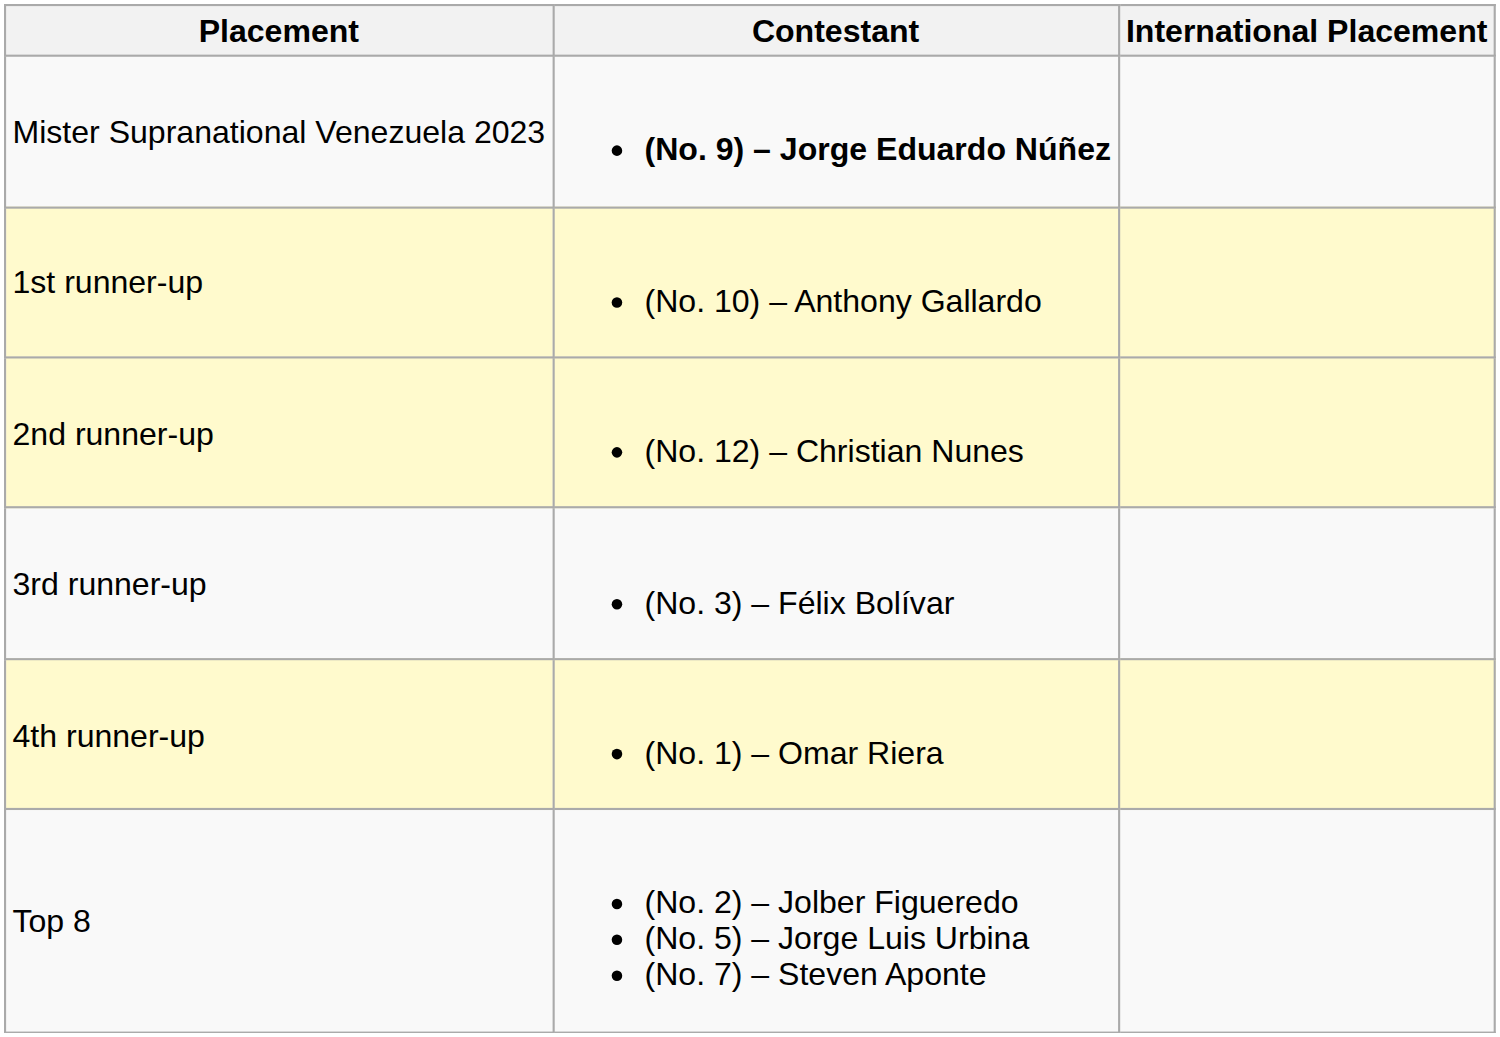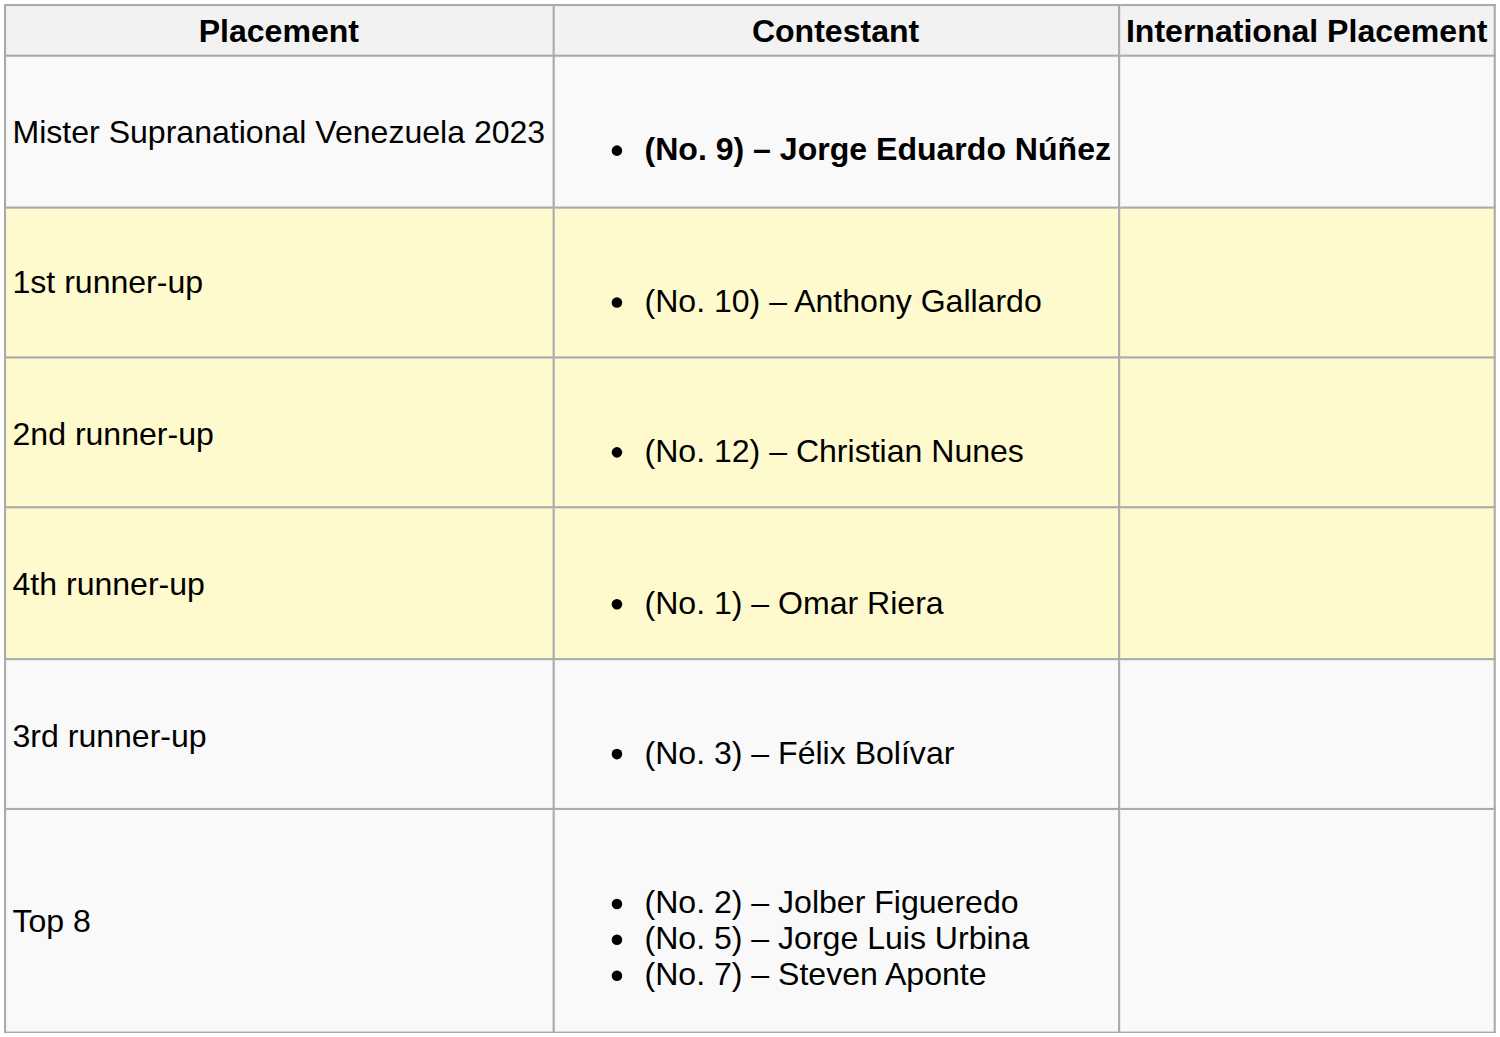 <table class="wikitable sortable" style="font-size: 95%;">
 <tr>
 <th>Placement</th>
 <th>Contestant</th>
 <th>International Placement</th>
 </tr>
 <tr>
 <td>Mister Supranational Venezuela 2023</td>
 <td><strong><br><ul><li> (No. 9) – Jorge Eduardo Núñez</li></ul></strong></td>
 <td></td>
 </tr>
 <tr style="background-color:#FFFACD;">
 <td>1st runner-up<br></td>
 <td><br><ul><li> (No. 10) – Anthony Gallardo</li></ul></td>
 <td></td>
 </tr>
 <tr style="background-color:#FFFACD;">
 <td>2nd runner-up</td>
 <td><br><ul><li> (No. 12) – Christian Nunes</li></ul></td>
 <td></td>
 </tr>
+<tr style="background-color:#FFFACD;">
+<td>4th runner-up</td>
+<td><br><ul><li> (No. 1) – Omar Riera</li></ul></td>
+<td></td>
+</tr>
 <tr>
 <td>3rd runner-up</td>
 <td><br><ul><li> (No. 3) – Félix Bolívar</li></ul></td>
-<td></td>
-</tr>
-<tr style="background-color:#FFFACD;">
-<td>4th runner-up</td>
-<td><br><ul><li> (No. 1) – Omar Riera</li></ul></td>
 <td></td>
 </tr>
 <tr>
 <td>Top 8</td>
 <td><br><ul><li> (No. 2) – Jolber Figueredo</li><li> (No. 5) – Jorge Luis Urbina</li><li> (No. 7) – Steven Aponte</li></ul></td>
 <td></td>
 </tr>
 </table>
